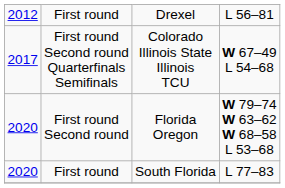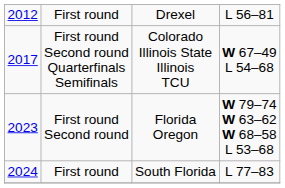 <table class="wikitable">
 <tr align="center">
 <td><a href='#'>2012</a></td>
 <td>First round</td>
 <td>Drexel</td>
 <td>L 56–81</td>
 </tr>
 <tr align="center">
 <td><a href='#'>2017</a></td>
 <td>First round<br>Second round<br>Quarterfinals<br>Semifinals</td>
 <td>Colorado<br>Illinois State<br>Illinois<br>TCU</td>
 <td><strong>W</strong> 67–49<br>L 54–68</td>
 </tr>
 <tr align="center">
-<td><a href='#'>2020</a></td>
+<td><a href='#'>2023</a></td>
 <td>First round<br>Second round</td>
 <td>Florida<br>Oregon</td>
 <td><strong>W</strong> 79–74<br><strong>W</strong> 63–62<br><strong>W</strong> 68–58<br>L 53–68</td>
 </tr>
 <tr align="center">
-<td><a href='#'> 2020</a></td>
+<td><a href='#'> 2024</a></td>
 <td>First round</td>
 <td>South Florida</td>
 <td>L 77–83</td>
 </tr>
 <tr>
 </tr>
 </table>
